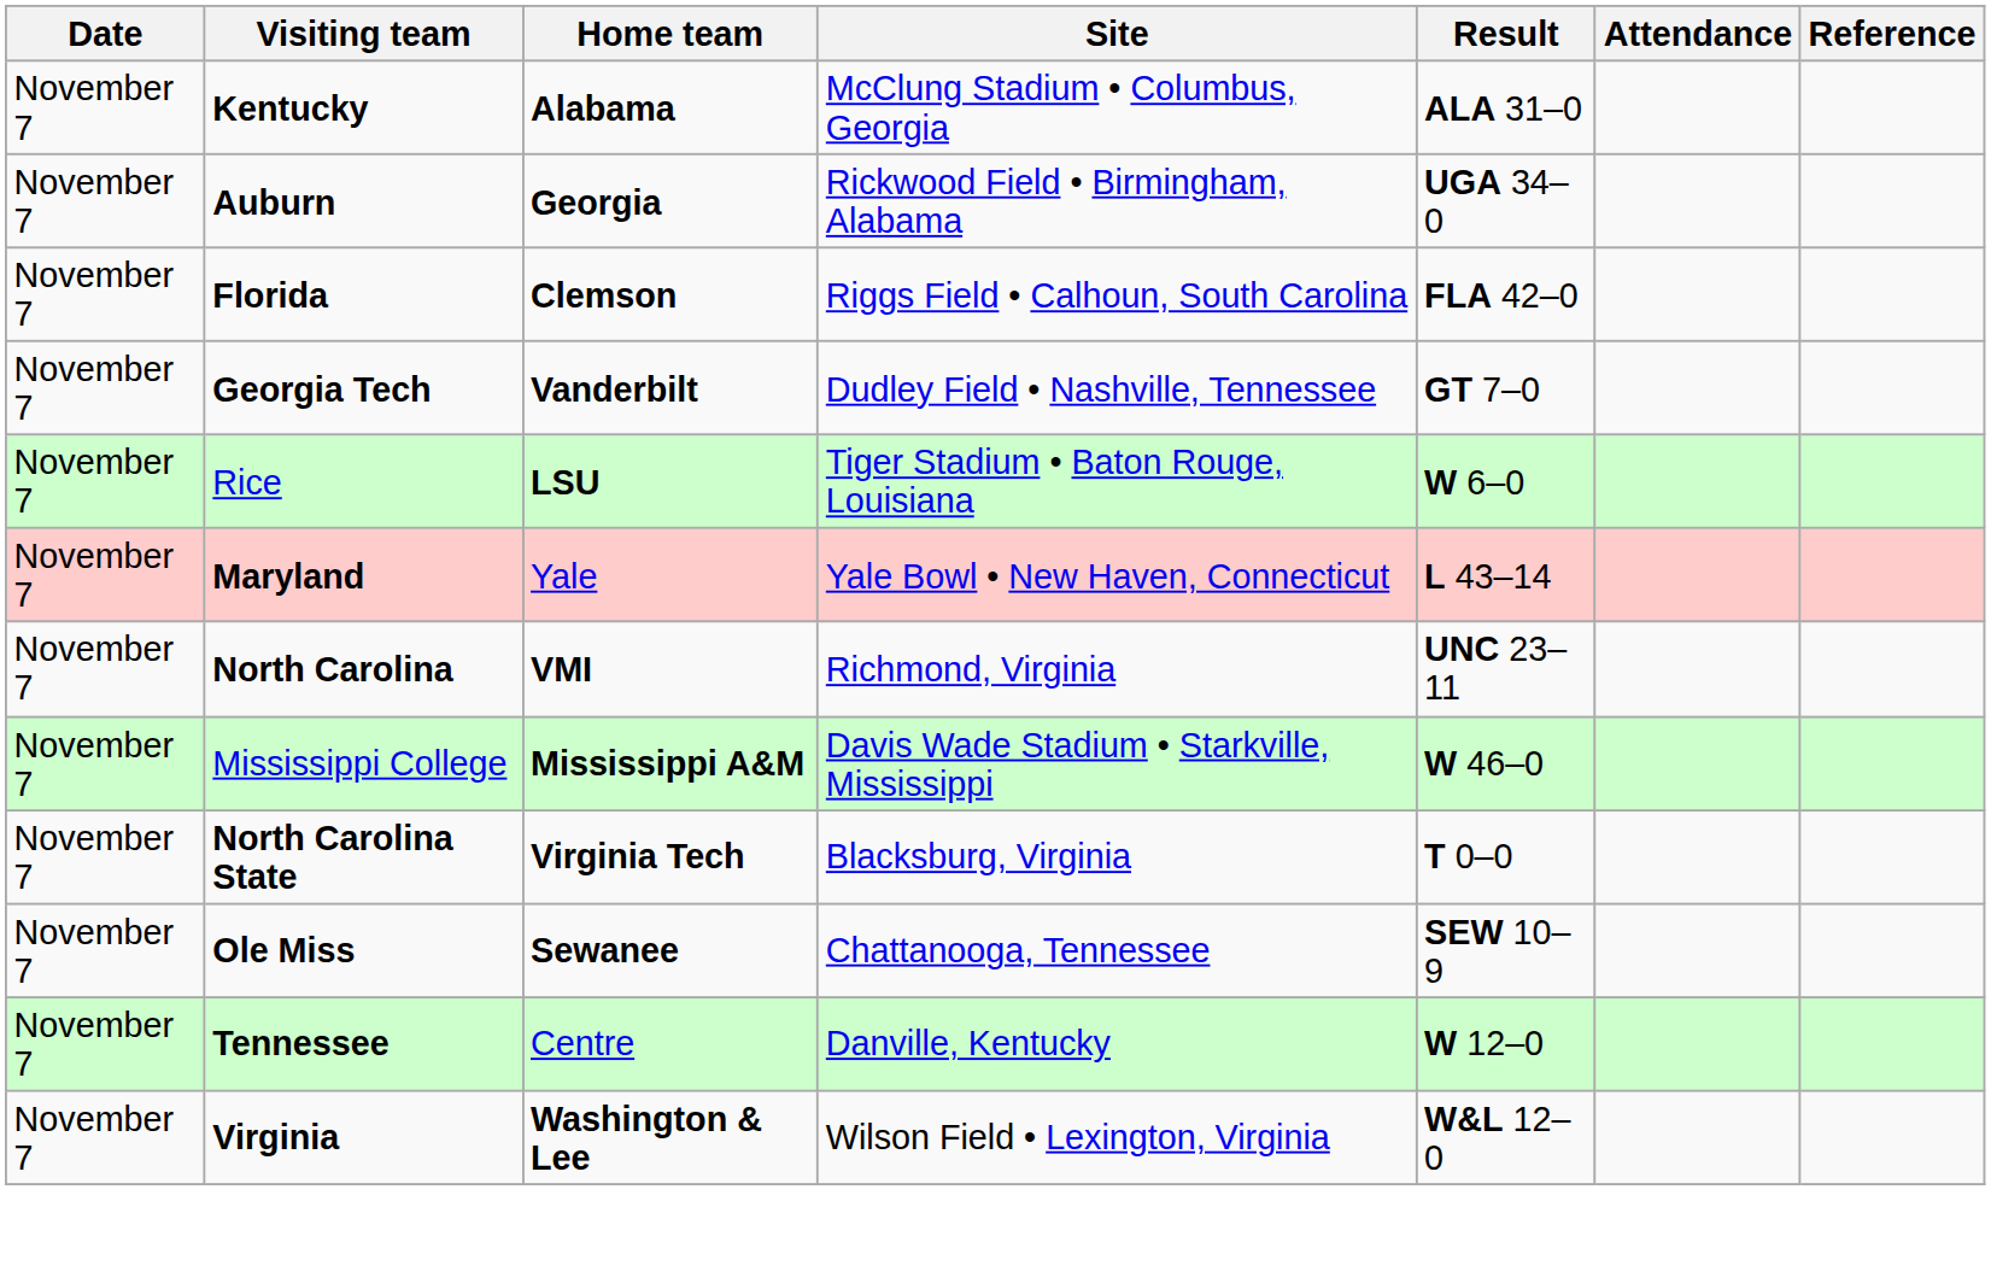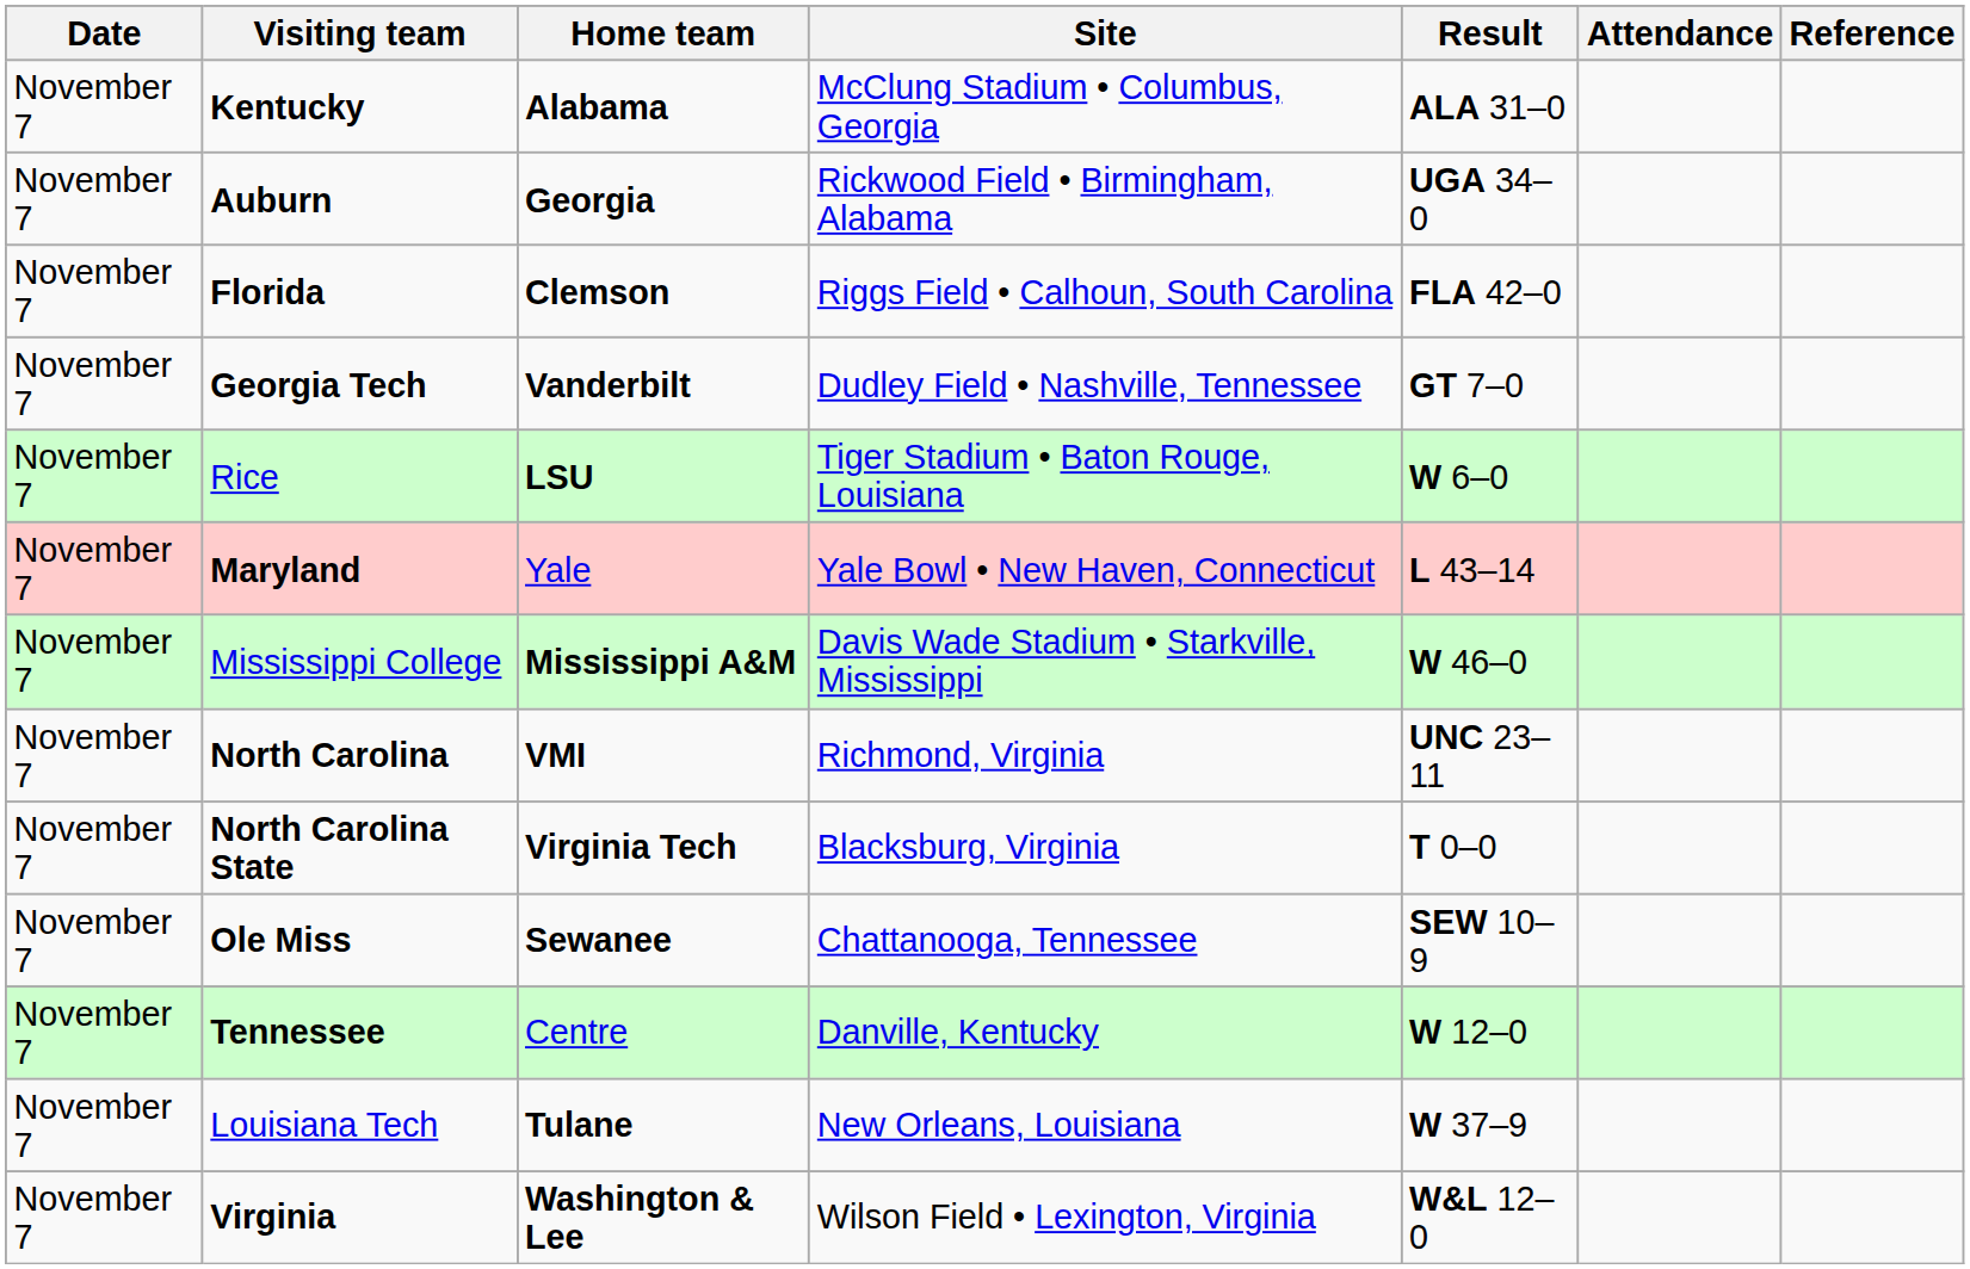 <table class="wikitable" style="font-size:95%;">
 <tr>
 <th>Date</th>
 <th>Visiting team</th>
 <th>Home team</th>
 <th>Site</th>
 <th>Result</th>
 <th>Attendance</th>
 <th class="unsortable">Reference</th>
 </tr>
 <tr bgcolor=>
 <td>November 7</td>
 <td><strong>Kentucky</strong></td>
 <td><strong>Alabama</strong></td>
 <td><a href='#'>McClung Stadium</a> • <a href='#'>Columbus, Georgia</a></td>
 <td><strong>ALA</strong> 31–0</td>
 <td></td>
 <td></td>
 </tr>
 <tr bgcolor=>
 <td>November 7</td>
 <td><strong>Auburn</strong></td>
 <td><strong>Georgia</strong></td>
 <td><a href='#'>Rickwood Field</a> • <a href='#'>Birmingham, Alabama</a></td>
 <td><strong>UGA</strong> 34–0</td>
 <td></td>
 <td></td>
 </tr>
 <tr bgcolor=>
 <td>November 7</td>
 <td><strong>Florida</strong></td>
 <td><strong>Clemson</strong></td>
 <td><a href='#'>Riggs Field</a> • <a href='#'>Calhoun, South Carolina</a></td>
 <td><strong>FLA</strong> 42–0</td>
 <td></td>
 <td></td>
 </tr>
 <tr bgcolor=>
 <td>November 7</td>
 <td><strong>Georgia Tech</strong></td>
 <td><strong>Vanderbilt</strong></td>
 <td><a href='#'>Dudley Field</a> • <a href='#'>Nashville, Tennessee</a></td>
 <td><strong>GT</strong> 7–0</td>
 <td></td>
 <td></td>
 </tr>
 <tr bgcolor=ccffcc>
 <td>November 7</td>
 <td><a href='#'>Rice</a></td>
 <td><strong>LSU</strong></td>
 <td><a href='#'>Tiger Stadium</a> • <a href='#'>Baton Rouge, Louisiana</a></td>
 <td><strong>W</strong> 6–0</td>
 <td></td>
 <td></td>
 </tr>
 <tr bgcolor=ffcccc>
 <td>November 7</td>
 <td><strong>Maryland</strong></td>
 <td><a href='#'>Yale</a></td>
 <td><a href='#'>Yale Bowl</a> • <a href='#'>New Haven, Connecticut</a></td>
 <td><strong>L</strong> 43–14</td>
 <td></td>
 <td></td>
 </tr>
+<tr bgcolor=ccffcc>
+<td>November 7</td>
+<td><a href='#'>Mississippi College</a></td>
+<td><strong>Mississippi A&M</strong></td>
+<td><a href='#'>Davis Wade Stadium</a> • <a href='#'>Starkville, Mississippi</a></td>
+<td><strong>W</strong> 46–0</td>
+<td></td>
+<td></td>
+</tr>
 <tr bgcolor=>
 <td>November 7</td>
 <td><strong>North Carolina</strong></td>
 <td><strong>VMI</strong></td>
 <td><a href='#'>Richmond, Virginia</a></td>
 <td><strong>UNC</strong> 23–11</td>
-<td></td>
-<td></td>
-</tr>
-<tr bgcolor=ccffcc>
-<td>November 7</td>
-<td><a href='#'>Mississippi College</a></td>
-<td><strong>Mississippi A&M</strong></td>
-<td><a href='#'>Davis Wade Stadium</a> • <a href='#'>Starkville, Mississippi</a></td>
-<td><strong>W</strong> 46–0</td>
 <td></td>
 <td></td>
 </tr>
 <tr bgcolor=>
 <td>November 7</td>
 <td><strong>North Carolina State</strong></td>
 <td><strong>Virginia Tech</strong></td>
 <td><a href='#'>Blacksburg, Virginia</a></td>
 <td><strong>T</strong> 0–0</td>
 <td></td>
 <td></td>
 </tr>
 <tr bgcolor=>
 <td>November 7</td>
 <td><strong>Ole Miss</strong></td>
 <td><strong>Sewanee</strong></td>
 <td><a href='#'>Chattanooga, Tennessee</a></td>
 <td><strong>SEW</strong> 10–9</td>
 <td></td>
 <td></td>
 </tr>
 <tr bgcolor=ccffcc>
 <td>November 7</td>
 <td><strong>Tennessee</strong></td>
 <td><a href='#'>Centre</a></td>
 <td><a href='#'>Danville, Kentucky</a></td>
 <td><strong>W</strong> 12–0</td>
 <td></td>
 <td></td>
 </tr>
 <tr bgcolor=>
 <td>November 7</td>
+<td><a href='#'>Louisiana Tech</a></td>
+<td><strong>Tulane</strong></td>
+<td><a href='#'>New Orleans, Louisiana</a></td>
+<td><strong>W</strong> 37–9</td>
+<td></td>
+<td></td>
+</tr>
+<tr bgcolor=>
+<td>November 7</td>
 <td><strong>Virginia</strong></td>
 <td><strong>Washington & Lee</strong></td>
 <td>Wilson Field • <a href='#'>Lexington, Virginia</a></td>
 <td><strong>W&L</strong> 12–0</td>
 <td></td>
 <td></td>
 </tr>
 </table>
